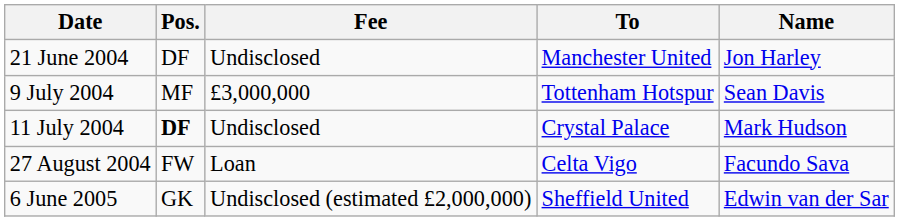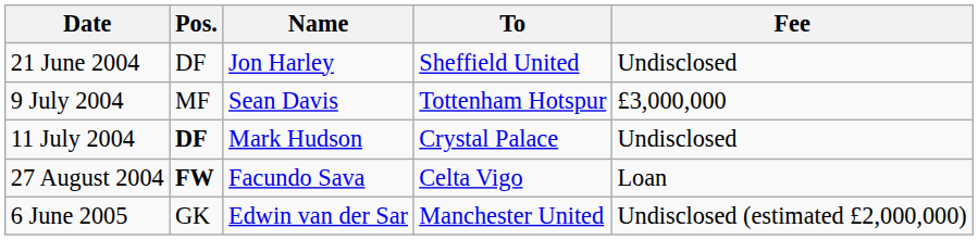 <table class="wikitable">
 <tr>
 <th>Date</th>
 <th>Pos.</th>
+<th>Name</th>
+<th>To</th>
 <th>Fee</th>
-<th>To</th>
-<th>Name</th>
 </tr>
 <tr>
 <td>21 June 2004</td>
 <td>DF</td>
+<td> <a href='#'>Jon Harley</a></td>
+<td> <a href='#'>Sheffield United</a></td>
 <td>Undisclosed</td>
-<td> <a href='#'>Manchester United</a></td>
-<td> <a href='#'>Jon Harley</a></td>
 </tr>
 <tr>
 <td>9 July 2004</td>
 <td>MF</td>
+<td> <a href='#'>Sean Davis</a></td>
+<td> <a href='#'>Tottenham Hotspur</a></td>
 <td>£3,000,000</td>
-<td> <a href='#'>Tottenham Hotspur</a></td>
-<td> <a href='#'>Sean Davis</a></td>
 </tr>
 <tr>
 <td>11 July 2004</td>
 <td><strong>DF</strong></td>
+<td> <a href='#'>Mark Hudson</a></td>
+<td> <a href='#'>Crystal Palace</a></td>
 <td>Undisclosed</td>
-<td> <a href='#'>Crystal Palace</a></td>
-<td> <a href='#'>Mark Hudson</a></td>
 </tr>
 <tr>
 <td>27 August 2004</td>
-<td>FW</td>
+<td><strong>FW</strong></td>
+<td> <a href='#'>Facundo Sava</a></td>
+<td> <a href='#'>Celta Vigo</a></td>
 <td>Loan</td>
-<td> <a href='#'>Celta Vigo</a></td>
-<td> <a href='#'>Facundo Sava</a></td>
 </tr>
 <tr>
 <td>6 June 2005</td>
 <td>GK</td>
+<td> <a href='#'>Edwin van der Sar</a></td>
+<td> <a href='#'>Manchester United</a></td>
 <td>Undisclosed (estimated £2,000,000)</td>
-<td> <a href='#'>Sheffield United</a></td>
-<td> <a href='#'>Edwin van der Sar</a></td>
 </tr>
 </table>
